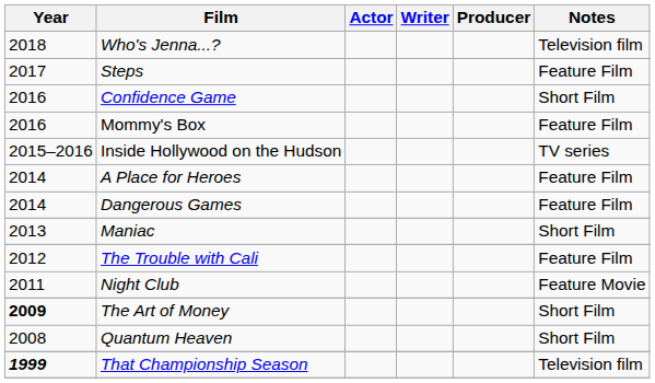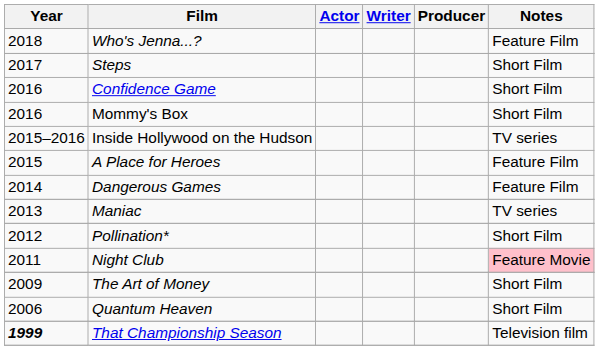 <table class="wikitable sortable">
 <tr>
 <th>Year</th>
 <th>Film</th>
 <th><a href='#'>Actor</a></th>
 <th><a href='#'>Writer</a></th>
 <th>Producer</th>
 <th>Notes</th>
 </tr>
 <tr>
 </tr>
 <tr>
 <td>2018</td>
 <td><em>Who's Jenna...?</em></td>
 <td style="text-align:center;"></td>
 <td style="text-align:center;"></td>
 <td style="text-align:center;"></td>
-<td>Television film</td>
+<td>Feature Film</td>
 </tr>
 <tr>
 </tr>
 <tr>
 <td>2017</td>
 <td><em>Steps</em></td>
 <td style="text-align:center;"></td>
 <td style="text-align:center;"></td>
 <td style="text-align:center;"></td>
-<td>Feature Film</td>
+<td>Short Film</td>
 </tr>
 <tr>
 <td>2016</td>
 <td><em><a href='#'>Confidence Game</a></em></td>
 <td style="text-align:center;"></td>
 <td style="text-align:center;"></td>
 <td style="text-align:center;"></td>
 <td>Short Film</td>
 </tr>
 <tr>
 <td>2016</td>
 <td>Mommy's Box</td>
 <td style="text-align:center;"></td>
 <td style="text-align:center;"></td>
 <td style="text-align:center;"></td>
-<td>Feature Film</td>
+<td>Short Film</td>
 </tr>
 <tr>
 <td>2015–2016</td>
 <td>Inside Hollywood on the Hudson</td>
 <td style="text-align:center;"></td>
 <td style="text-align:center;"></td>
 <td style="text-align:center;"></td>
 <td>TV series</td>
 </tr>
 <tr>
-<td>2014</td>
+<td>2015</td>
 <td><em>A Place for Heroes</em></td>
 <td style="text-align:center;"></td>
 <td style="text-align:center;"></td>
 <td style="text-align:center;"></td>
 <td>Feature Film</td>
 </tr>
 <tr>
 <td>2014</td>
 <td><em>Dangerous Games</em></td>
 <td style="text-align:center;"></td>
 <td style="text-align:center;"></td>
 <td style="text-align:center;"></td>
 <td>Feature Film</td>
 </tr>
 <tr>
 </tr>
 <tr>
 <td>2013</td>
 <td><em>Maniac</em></td>
 <td style="text-align:center;"></td>
 <td style="text-align:center;"></td>
 <td style="text-align:center;"></td>
-<td>Short Film</td>
+<td>TV series</td>
 </tr>
 <tr>
 </tr>
 <tr>
 <td>2012</td>
-<td><em><a href='#'>The Trouble with Cali</a></em></td>
+<td><em>Pollination*</em></td>
 <td style="text-align:center;"></td>
 <td style="text-align:center;"></td>
 <td style="text-align:center;"></td>
-<td>Feature Film</td>
+<td>Short Film</td>
 </tr>
 <tr>
 <td>2011</td>
 <td><em>Night Club</em></td>
 <td style="text-align:center;"></td>
 <td style="text-align:center;"></td>
 <td style="text-align:center;"></td>
-<td>Feature Movie</td>
+<td style="background: pink;">Feature Movie</td>
 </tr>
 <tr>
 </tr>
 <tr>
-<td><strong>2009</strong></td>
+<td>2009</td>
 <td><em>The Art of Money</em></td>
 <td style="text-align:center;"></td>
 <td style="text-align:center;"></td>
 <td style="text-align:center;"></td>
 <td>Short Film</td>
 </tr>
 <tr>
-<td>2008</td>
+<td>2006</td>
 <td><em>Quantum Heaven</em></td>
 <td style="text-align:center;"></td>
 <td style="text-align:center;"></td>
 <td style="text-align:center;"></td>
 <td>Short Film</td>
 </tr>
 <tr>
 </tr>
 <tr>
 <td><strong><em>1999</em></strong></td>
 <td><em><a href='#'>That Championship Season</a></em></td>
 <td style="text-align:center;"></td>
 <td style="text-align:center;"></td>
 <td style="text-align:center;"></td>
 <td>Television film</td>
 </tr>
 <tr>
 </tr>
 </table>
